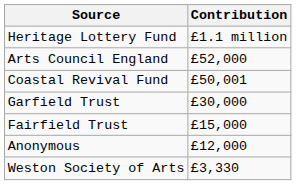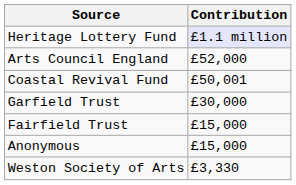 <table class="wikitable">
 <tr>
 <th>Source</th>
 <th>Contribution</th>
 </tr>
 <tr>
 <td>Heritage Lottery Fund</td>
-<td>£1.1 million</td>
+<td style="background: lavender;">£1.1 million</td>
 </tr>
 <tr>
 <td>Arts Council England</td>
 <td>£52,000</td>
 </tr>
 <tr>
 <td>Coastal Revival Fund</td>
 <td>£50,001</td>
 </tr>
 <tr>
 <td>Garfield Trust</td>
 <td>£30,000</td>
 </tr>
 <tr>
 <td>Fairfield Trust</td>
 <td>£15,000</td>
 </tr>
 <tr>
 <td>Anonymous</td>
-<td>£12,000</td>
+<td>£15,000</td>
 </tr>
 <tr>
 <td>Weston Society of Arts</td>
 <td>£3,330</td>
 </tr>
 </table>
